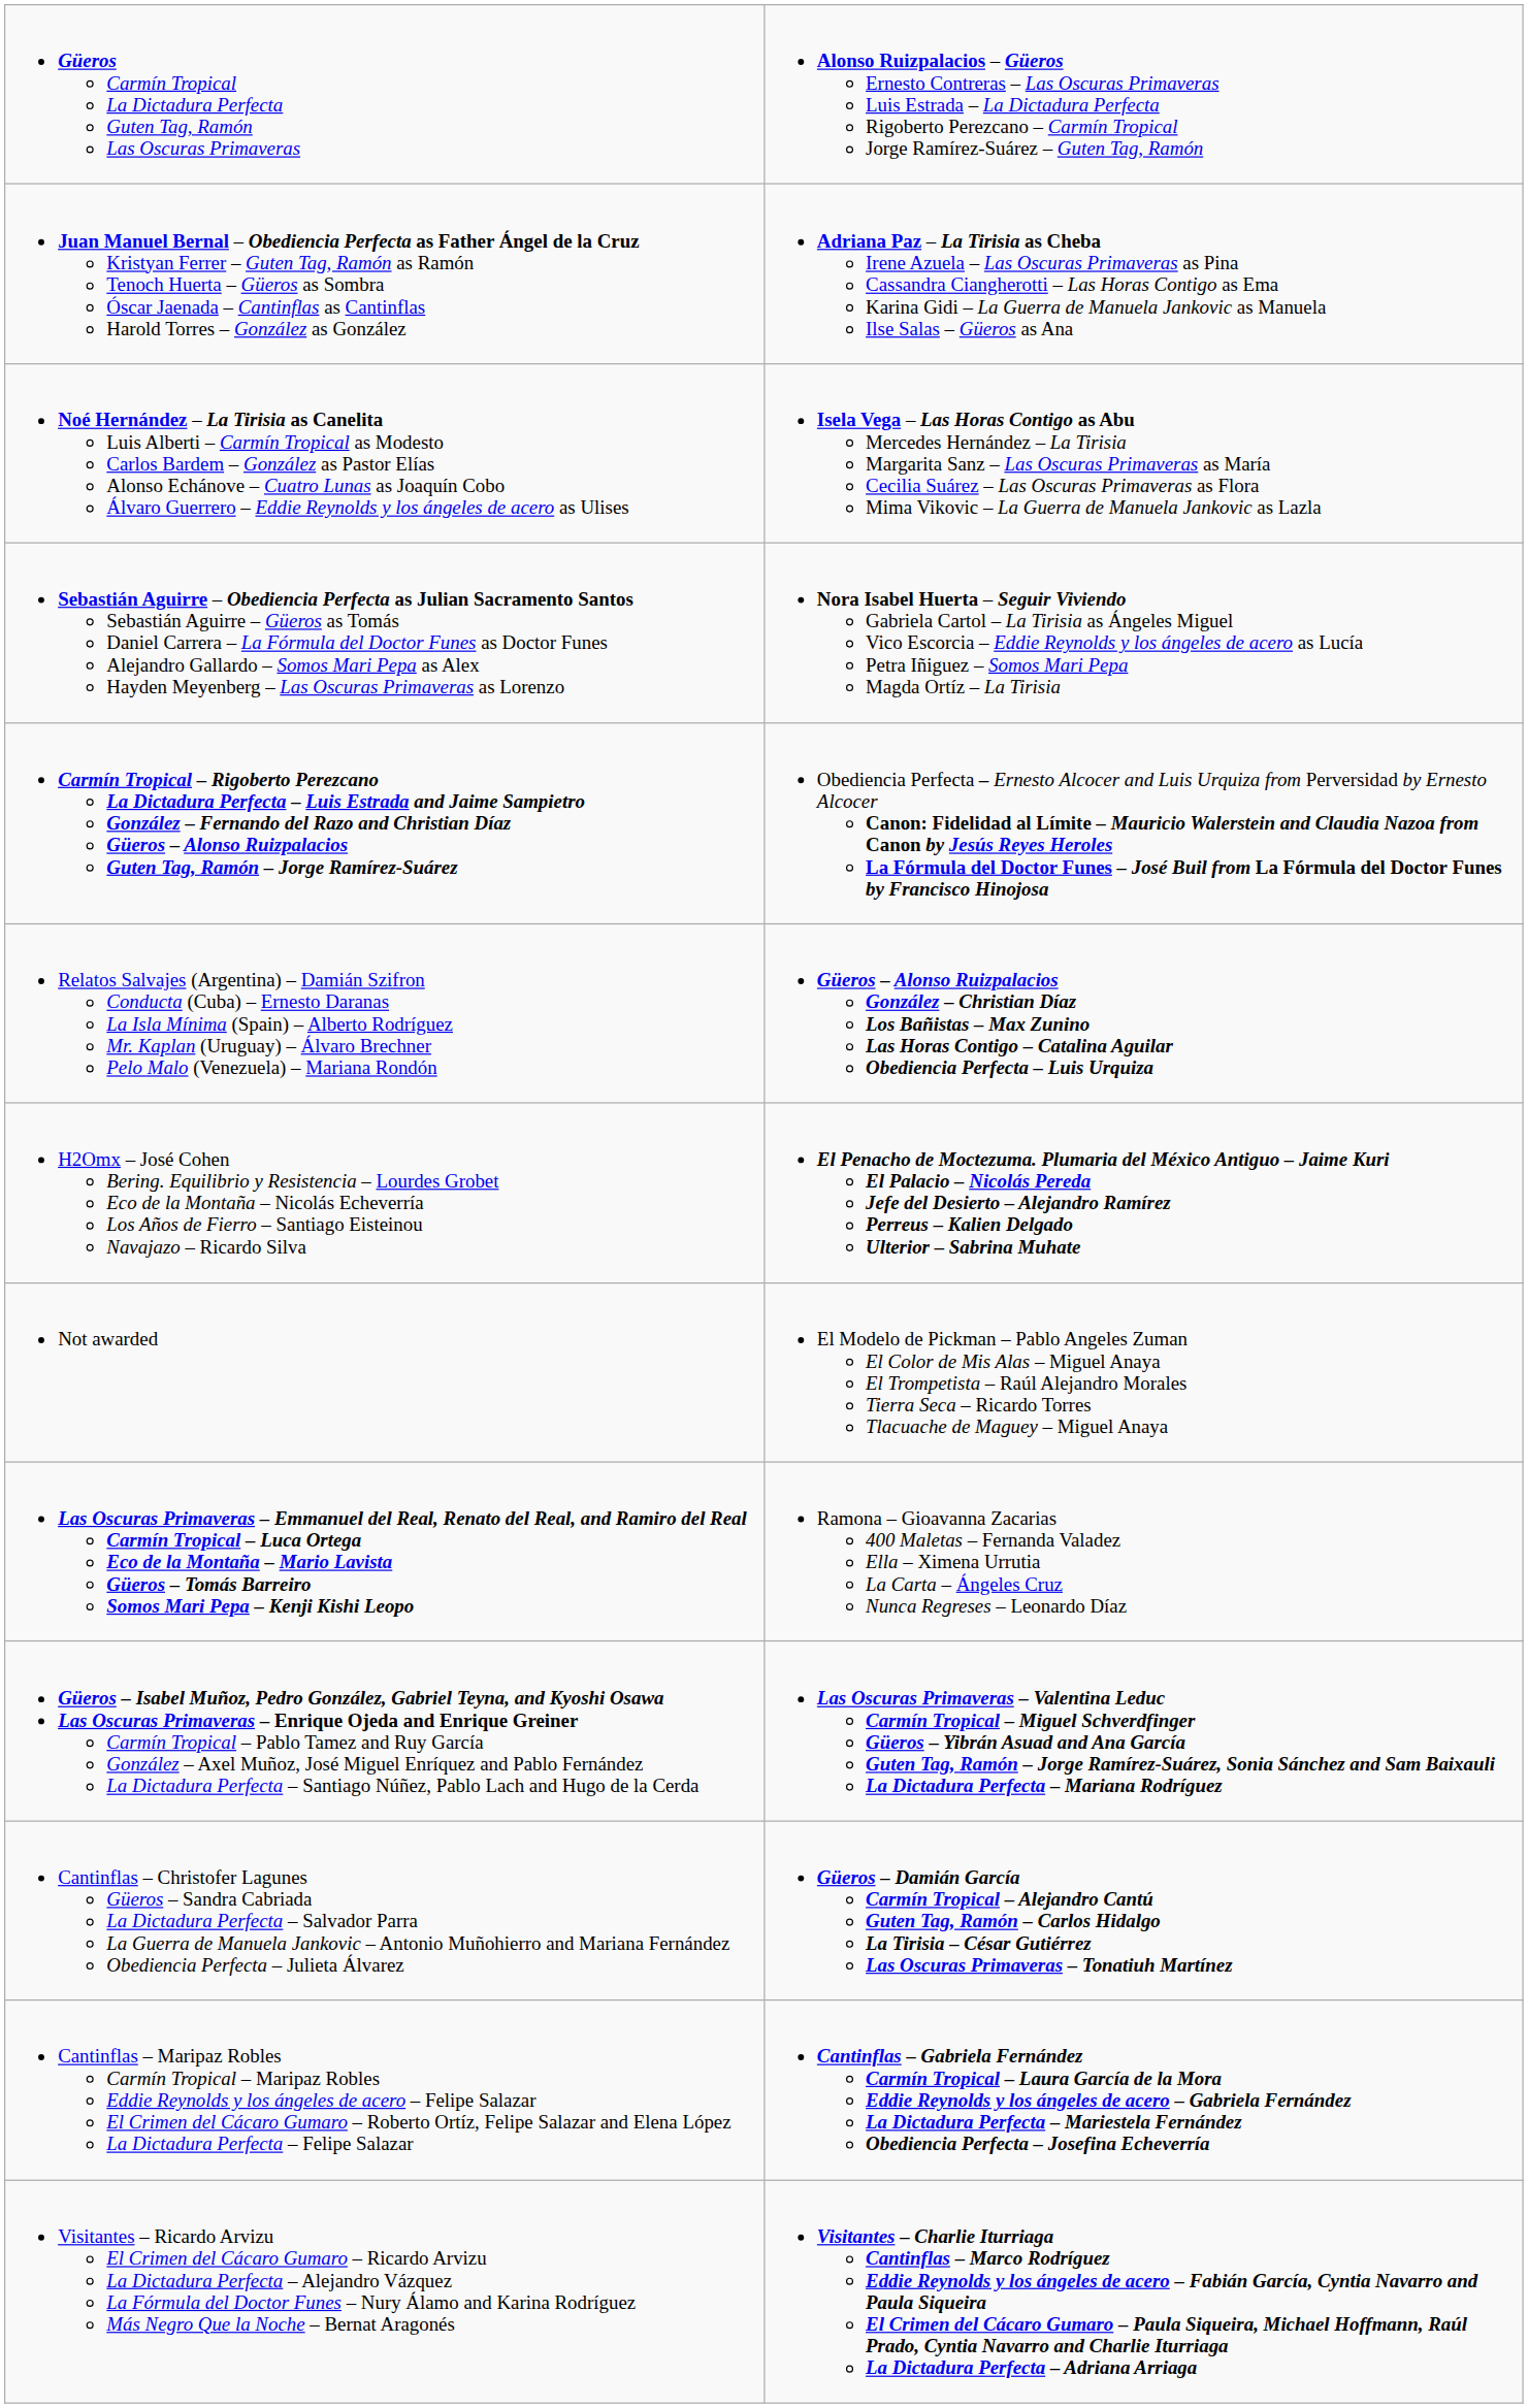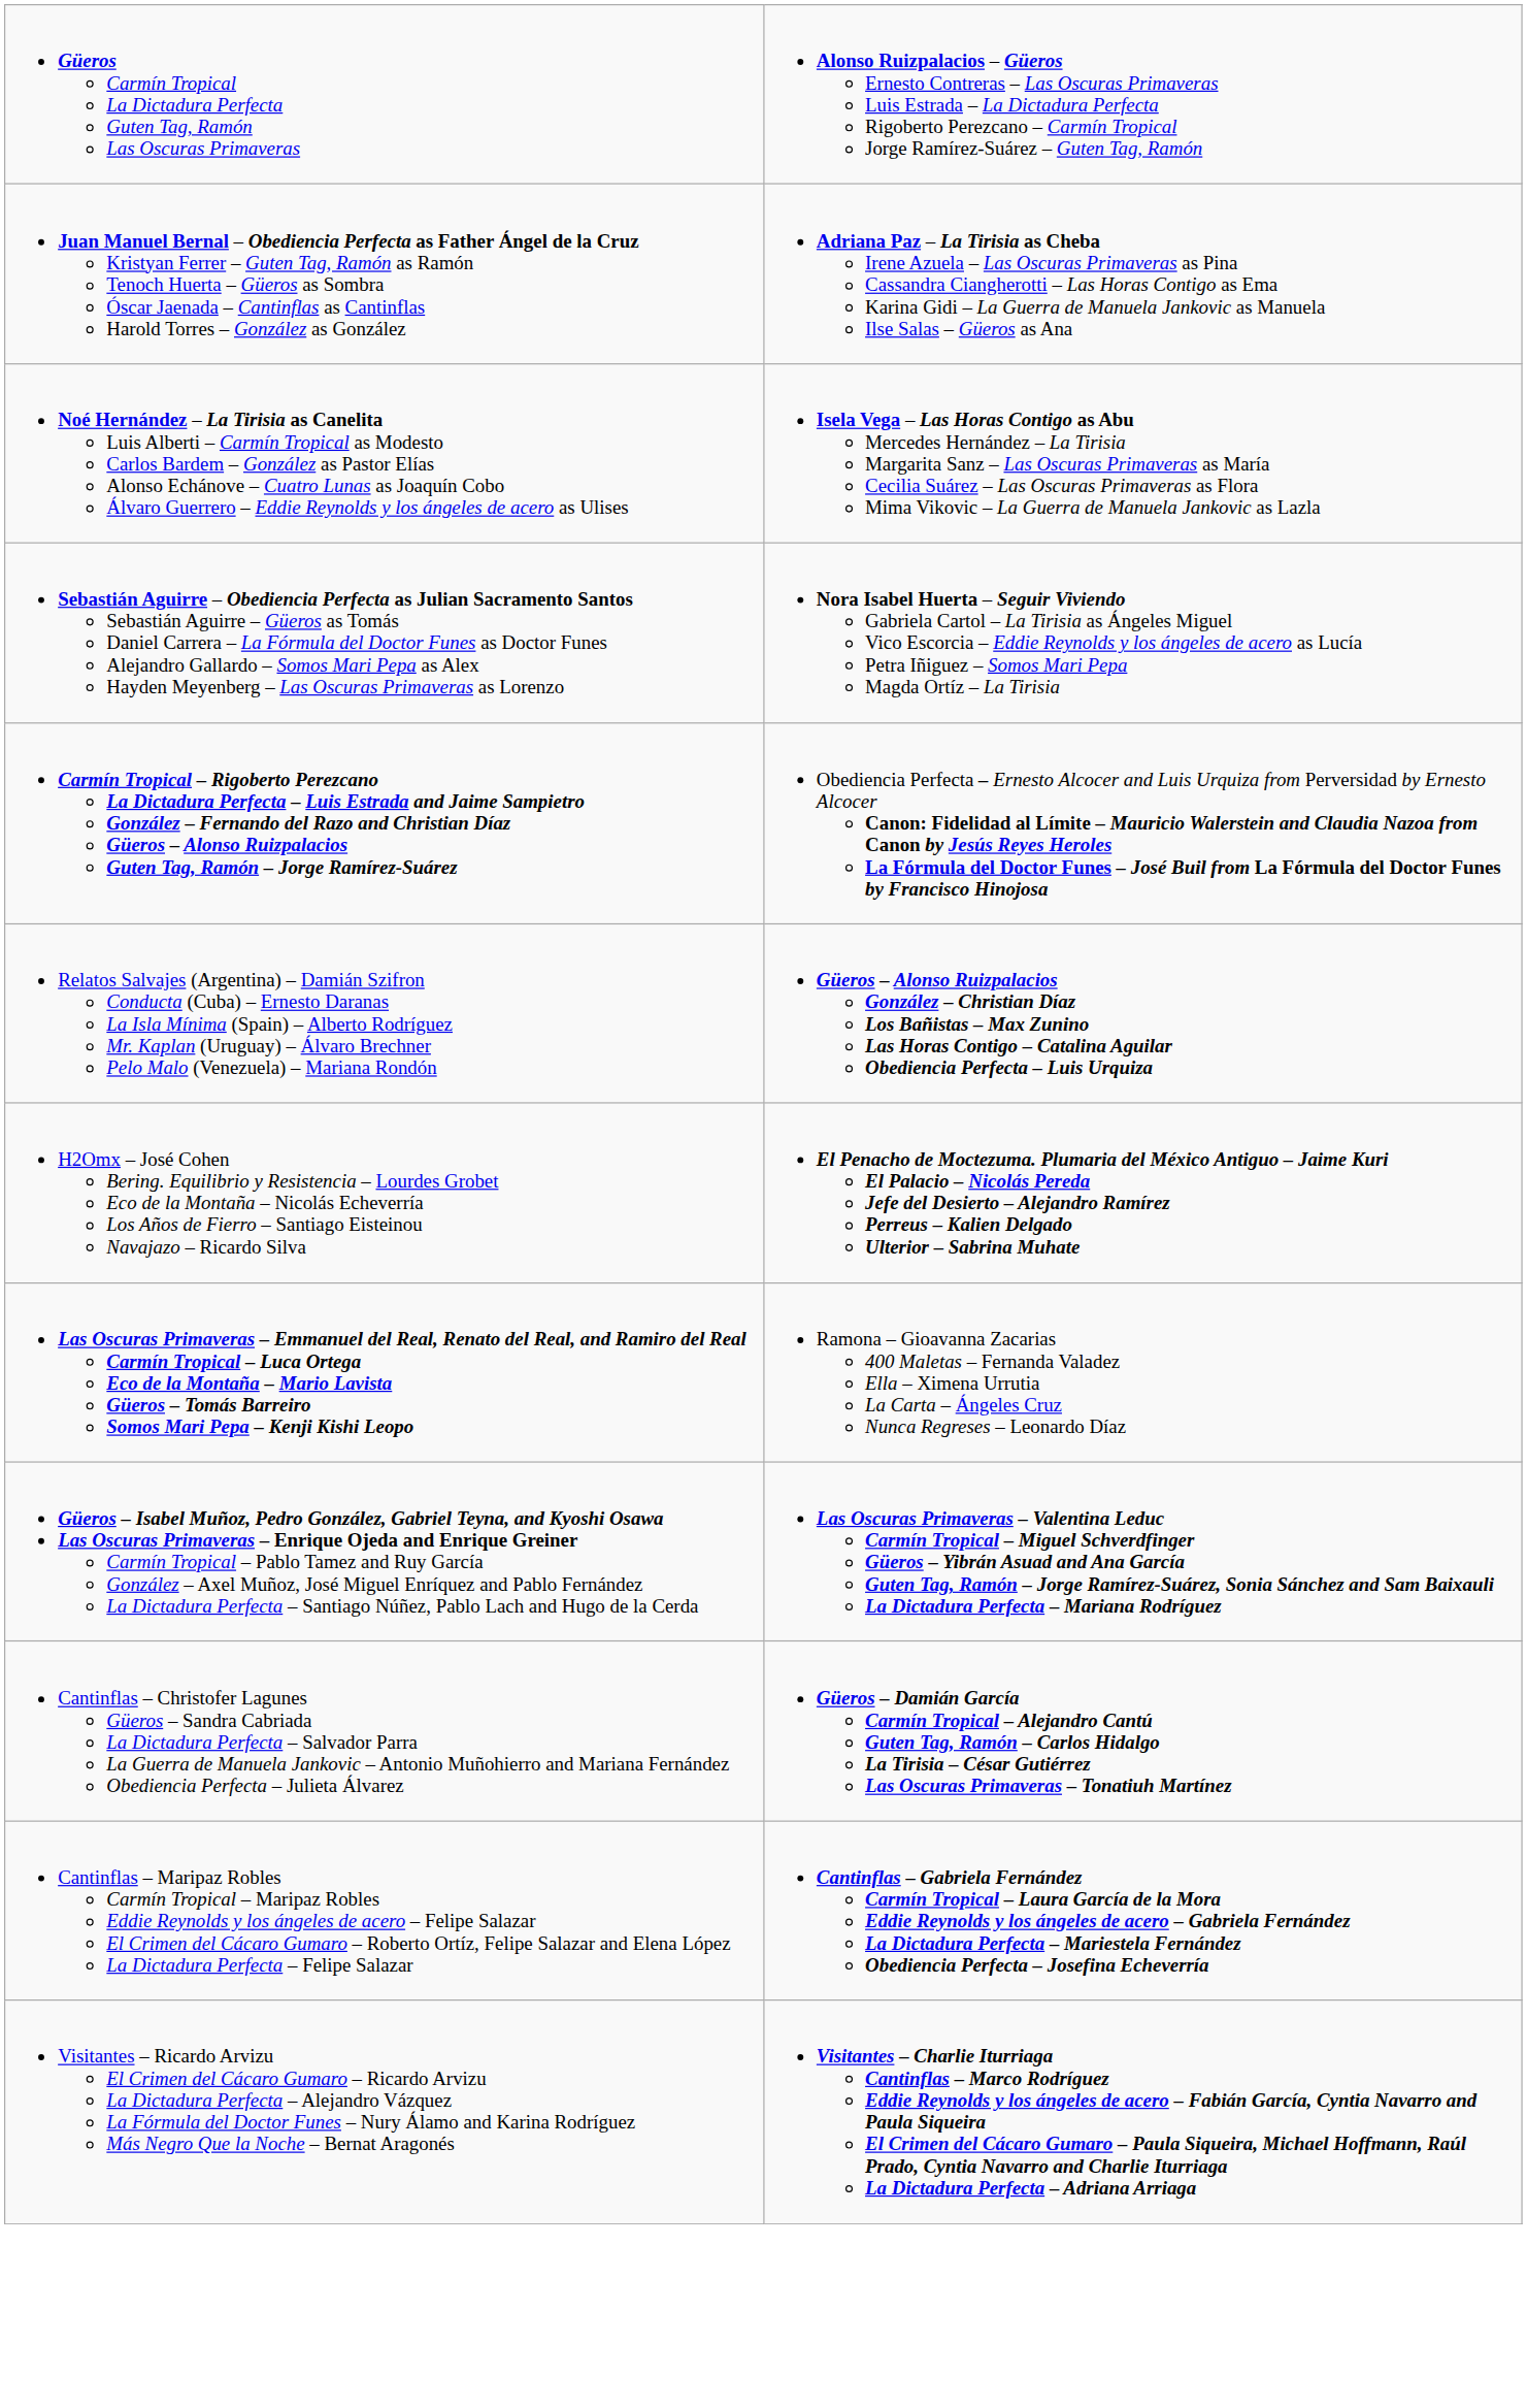 <table class=wikitable>
 <tr>
 <td style="vertical-align:top; width:50%;"><br><ul><li><strong><em><a href='#'>Güeros</a></em></strong><ul><li><em><a href='#'>Carmín Tropical</a></em></li><li><em><a href='#'>La Dictadura Perfecta</a></em></li><li><em><a href='#'>Guten Tag, Ramón</a></em></li><li><em><a href='#'>Las Oscuras Primaveras</a></em></li></ul></li></ul></td>
 <td style="vertical-align:top; width:50%;"><br><ul><li><strong><a href='#'>Alonso Ruizpalacios</a></strong> – <strong><em><a href='#'>Güeros</a></em></strong><ul><li><a href='#'>Ernesto Contreras</a> – <em><a href='#'>Las Oscuras Primaveras</a></em></li><li><a href='#'>Luis Estrada</a> – <em><a href='#'>La Dictadura Perfecta</a></em></li><li>Rigoberto Perezcano – <em><a href='#'>Carmín Tropical</a></em></li><li>Jorge Ramírez-Suárez – <em><a href='#'>Guten Tag, Ramón</a></em></li></ul></li></ul></td>
 </tr>
 <tr>
 <td style="vertical-align:top; width:50%;"><br><ul><li><strong><a href='#'>Juan Manuel Bernal</a></strong> – <strong><em>Obediencia Perfecta</em></strong> <strong>as Father Ángel de la Cruz</strong><ul><li><a href='#'>Kristyan Ferrer</a> – <em><a href='#'>Guten Tag, Ramón</a></em> as Ramón</li><li><a href='#'>Tenoch Huerta</a> – <em><a href='#'>Güeros</a></em> as Sombra</li><li><a href='#'>Óscar Jaenada</a> – <em><a href='#'>Cantinflas</a></em> as <a href='#'>Cantinflas</a></li><li>Harold Torres – <em><a href='#'>González</a></em> as González</li></ul></li></ul></td>
 <td style="vertical-align:top; width:50%;"><br><ul><li><strong><a href='#'>Adriana Paz</a></strong> – <strong><em>La Tirisia</em></strong> <strong>as Cheba</strong><ul><li><a href='#'>Irene Azuela</a> – <em><a href='#'>Las Oscuras Primaveras</a></em> as Pina</li><li><a href='#'>Cassandra Ciangherotti</a> – <em>Las Horas Contigo</em> as Ema</li><li>Karina Gidi – <em>La Guerra de Manuela Jankovic</em> as Manuela</li><li><a href='#'>Ilse Salas</a> – <em><a href='#'>Güeros</a></em> as Ana</li></ul></li></ul></td>
 </tr>
 <tr>
 <td style="vertical-align:top; width:50%;"><br><ul><li><strong><a href='#'>Noé Hernández</a></strong> – <strong><em>La Tirisia</em></strong> <strong>as Canelita</strong><ul><li>Luis Alberti – <em><a href='#'>Carmín Tropical</a></em> as Modesto</li><li><a href='#'>Carlos Bardem</a> – <em><a href='#'>González</a></em> as Pastor Elías</li><li>Alonso Echánove – <em><a href='#'>Cuatro Lunas</a></em> as Joaquín Cobo</li><li><a href='#'>Álvaro Guerrero</a> – <em><a href='#'>Eddie Reynolds y los ángeles de acero</a></em> as Ulises</li></ul></li></ul></td>
 <td style="vertical-align:top; width:50%;"><br><ul><li><strong><a href='#'>Isela Vega</a></strong> – <strong><em>Las Horas Contigo</em></strong> <strong>as Abu</strong><ul><li>Mercedes Hernández – <em>La Tirisia</em></li><li>Margarita Sanz – <em><a href='#'>Las Oscuras Primaveras</a></em> as María</li><li><a href='#'>Cecilia Suárez</a> – <em>Las Oscuras Primaveras</em> as Flora</li><li>Mima Vikovic – <em>La Guerra de Manuela Jankovic</em> as Lazla</li></ul></li></ul></td>
 </tr>
 <tr>
 <td style="vertical-align:top; width:50%;"><br><ul><li><strong><a href='#'>Sebastián Aguirre</a></strong> – <strong><em>Obediencia Perfecta</em></strong> <strong>as Julian Sacramento Santos</strong><ul><li>Sebastián Aguirre – <em><a href='#'>Güeros</a></em> as Tomás</li><li>Daniel Carrera – <em><a href='#'>La Fórmula del Doctor Funes</a></em> as Doctor Funes</li><li>Alejandro Gallardo – <a href='#'><em>Somos Mari Pepa</em></a> as Alex</li><li>Hayden Meyenberg – <em><a href='#'>Las Oscuras Primaveras</a></em> as Lorenzo</li></ul></li></ul></td>
 <td style="vertical-align:top; width:50%;"><br><ul><li><strong>Nora Isabel Huerta</strong> – <strong><em>Seguir Viviendo</em></strong><ul><li>Gabriela Cartol – <em>La Tirisia</em> as Ángeles Miguel</li><li>Vico Escorcia – <em><a href='#'>Eddie Reynolds y los ángeles de acero</a></em> as Lucía</li><li>Petra Iñiguez – <a href='#'><em>Somos Mari Pepa</em></a></li><li>Magda Ortíz – <em>La Tirisia</em></li></ul></li></ul></td>
 </tr>
 <tr>
 <td style="vertical-align:top; width:50%;"><br><ul><li><strong><em><a href='#'>Carmín Tropical</a><em> – Rigoberto Perezcano<strong><ul><li></em><a href='#'>La Dictadura Perfecta</a><em> – <a href='#'>Luis Estrada</a> and Jaime Sampietro</li><li></em><a href='#'>González</a><em> – Fernando del Razo and Christian Díaz</li><li></em><a href='#'>Güeros</a><em> – <a href='#'>Alonso Ruizpalacios</a></li><li></em><a href='#'>Guten Tag, Ramón</a><em> – Jorge Ramírez-Suárez</li></ul></li></ul></td>
 <td style="vertical-align:top; width:50%;"><br><ul><li></em></strong>Obediencia Perfecta<strong><em> – </strong>Ernesto Alcocer and Luis Urquiza from </em>Perversidad<em> by Ernesto Alcocer<strong><ul><li></em>Canon: Fidelidad al Límite<em> – Mauricio Walerstein and Claudia Nazoa from </em>Canon<em> by <a href='#'>Jesús Reyes Heroles</a></li><li></em><a href='#'>La Fórmula del Doctor Funes</a><em> – José Buil from </em>La Fórmula del Doctor Funes<em> by Francisco Hinojosa</li></ul></li></ul></td>
 </tr>
 <tr>
 <td style="vertical-align:top; width:50%;"><br><ul><li></em></strong><a href='#'>Relatos Salvajes</a></em> (Argentina) – <a href='#'>Damián Szifron</a></strong><ul><li><em><a href='#'>Conducta</a></em> (Cuba) – <a href='#'>Ernesto Daranas</a></li><li><em><a href='#'>La Isla Mínima</a></em> (Spain) – <a href='#'>Alberto Rodríguez</a></li><li><em><a href='#'>Mr. Kaplan</a></em> (Uruguay) – <a href='#'>Álvaro Brechner</a></li><li><em><a href='#'>Pelo Malo</a></em> (Venezuela) – <a href='#'>Mariana Rondón</a></li></ul></li></ul></td>
 <td style="vertical-align:top; width:50%;"><br><ul><li><strong><em><a href='#'>Güeros</a><em> – <a href='#'>Alonso Ruizpalacios</a><strong><ul><li></em><a href='#'>González</a><em> – Christian Díaz</li><li></em>Los Bañistas<em> – Max Zunino</li><li></em>Las Horas Contigo<em> – Catalina Aguilar</li><li></em>Obediencia Perfecta<em> – Luis Urquiza</li></ul></li></ul></td>
 </tr>
 <tr>
 <td valign="top"><br><ul><li></em></strong><a href='#'>H2Omx</a></em> – José Cohen</strong><ul><li><em>Bering. Equilibrio y Resistencia</em> – <a href='#'>Lourdes Grobet</a></li><li><em>Eco de la Montaña</em> – Nicolás Echeverría</li><li><em>Los Años de Fierro</em> – Santiago Eisteinou</li><li><em>Navajazo</em> – Ricardo Silva</li></ul></li></ul></td>
 <td valign="top"><br><ul><li><strong><em>El Penacho de Moctezuma. Plumaria del México Antiguo<em> – Jaime Kuri<strong><ul><li></em>El Palacio<em> – <a href='#'>Nicolás Pereda</a></li><li></em>Jefe del Desierto<em> – Alejandro Ramírez</li><li></em>Perreus<em> – Kalien Delgado</li><li></em>Ulterior<em> – Sabrina Muhate</li></ul></li></ul></td>
 </tr>
 <tr>
-<td valign="top"><br><ul><li></em>Not awarded<em></li></ul></td>
-<td valign="top"><br><ul><li></em></strong>El Modelo de Pickman</em> – Pablo Angeles Zuman</strong><ul><li><em>El Color de Mis Alas</em> – Miguel Anaya</li><li><em>El Trompetista</em> – Raúl Alejandro Morales</li><li><em>Tierra Seca</em> – Ricardo Torres</li><li><em>Tlacuache de Maguey</em> – Miguel Anaya</li></ul></li></ul></td>
-</tr>
-<tr>
 <td valign="top"><br><ul><li><strong><em><a href='#'>Las Oscuras Primaveras</a><em> – Emmanuel del Real, Renato del Real, and Ramiro del Real<strong><ul><li></em><a href='#'>Carmín Tropical</a><em> – Luca Ortega</li><li></em><a href='#'>Eco de la Montaña</a><em> – <a href='#'>Mario Lavista</a></li><li></em><a href='#'>Güeros</a><em> – Tomás Barreiro</li><li></em><a href='#'>Somos Mari Pepa</a><em> – Kenji Kishi Leopo</li></ul></li></ul></td>
 <td valign="top"><br><ul><li></em></strong>Ramona</em> – Gioavanna Zacarias</strong><ul><li><em>400 Maletas</em> – Fernanda Valadez</li><li><em>Ella</em> – Ximena Urrutia</li><li><em>La Carta</em> – <a href='#'>Ángeles Cruz</a></li><li><em>Nunca Regreses</em> – Leonardo Díaz</li></ul></li></ul></td>
 </tr>
 <tr>
 <td valign="top"><br><ul><li><strong><em><a href='#'>Güeros</a><em> – Isabel Muñoz, Pedro González, Gabriel Teyna, and Kyoshi Osawa<strong></li><li></em></strong><a href='#'>Las Oscuras Primaveras</a></em> – Enrique Ojeda and Enrique Greiner</strong><ul><li><em><a href='#'>Carmín Tropical</a></em> – Pablo Tamez and Ruy García</li><li><em><a href='#'>González</a></em> – Axel Muñoz, José Miguel Enríquez and Pablo Fernández</li><li><em><a href='#'>La Dictadura Perfecta</a></em> – Santiago Núñez, Pablo Lach and Hugo de la Cerda</li></ul></li></ul></td>
 <td valign="top"><br><ul><li><strong><em><a href='#'>Las Oscuras Primaveras</a><em> – Valentina Leduc<strong><ul><li></em><a href='#'>Carmín Tropical</a><em> – Miguel Schverdfinger</li><li></em><a href='#'>Güeros</a><em> – Yibrán Asuad and Ana García</li><li></em><a href='#'>Guten Tag, Ramón</a><em> – Jorge Ramírez-Suárez, Sonia Sánchez and Sam Baixauli</li><li></em><a href='#'>La Dictadura Perfecta</a><em> – Mariana Rodríguez</li></ul></li></ul></td>
 </tr>
 <tr>
 <td valign="top"><br><ul><li></em></strong><a href='#'>Cantinflas</a></em> – Christofer Lagunes</strong><ul><li><em><a href='#'>Güeros</a></em> – Sandra Cabriada</li><li><em><a href='#'>La Dictadura Perfecta</a></em> – Salvador Parra</li><li><em>La Guerra de Manuela Jankovic</em> – Antonio Muñohierro and Mariana Fernández</li><li><em>Obediencia Perfecta</em> – Julieta Álvarez</li></ul></li></ul></td>
 <td valign="top"><br><ul><li><strong><em><a href='#'>Güeros</a><em> – Damián García<strong><ul><li></em><a href='#'>Carmín Tropical</a><em> – Alejandro Cantú</li><li></em><a href='#'>Guten Tag, Ramón</a><em> – Carlos Hidalgo</li><li></em>La Tirisia<em> – César Gutiérrez</li><li></em><a href='#'>Las Oscuras Primaveras</a><em> – Tonatiuh Martínez</li></ul></li></ul></td>
 </tr>
 <tr>
 <td valign="top"><br><ul><li></em></strong><a href='#'>Cantinflas</a></em> – Maripaz Robles</strong><ul><li><em>Carmín Tropical</em> – Maripaz Robles</li><li><em><a href='#'>Eddie Reynolds y los ángeles de acero</a></em> – Felipe Salazar</li><li><em><a href='#'>El Crimen del Cácaro Gumaro</a></em> – Roberto Ortíz, Felipe Salazar and Elena López</li><li><em><a href='#'>La Dictadura Perfecta</a></em> – Felipe Salazar</li></ul></li></ul></td>
 <td valign="top"><br><ul><li><strong><em><a href='#'>Cantinflas</a><em> – Gabriela Fernández<strong><ul><li></em><a href='#'>Carmín Tropical</a><em> – Laura García de la Mora</li><li></em><a href='#'>Eddie Reynolds y los ángeles de acero</a><em> – Gabriela Fernández</li><li></em><a href='#'>La Dictadura Perfecta</a><em> – Mariestela Fernández</li><li></em>Obediencia Perfecta<em> – Josefina Echeverría</li></ul></li></ul></td>
 </tr>
 <tr>
 <td valign="top"><br><ul><li></em></strong><a href='#'>Visitantes</a></em> – Ricardo Arvizu</strong><ul><li><em><a href='#'>El Crimen del Cácaro Gumaro</a></em> – Ricardo Arvizu</li><li><em><a href='#'>La Dictadura Perfecta</a></em> – Alejandro Vázquez</li><li><em><a href='#'>La Fórmula del Doctor Funes</a></em> – Nury Álamo and Karina Rodríguez</li><li><em><a href='#'>Más Negro Que la Noche</a></em> – Bernat Aragonés</li></ul></li></ul></td>
 <td valign="top"><br><ul><li><strong><em><a href='#'>Visitantes</a><em> – Charlie Iturriaga<strong><ul><li></em><a href='#'>Cantinflas</a><em> – Marco Rodríguez</li><li></em><a href='#'>Eddie Reynolds y los ángeles de acero</a><em> – Fabián García, Cyntia Navarro and Paula Siqueira</li><li></em><a href='#'>El Crimen del Cácaro Gumaro</a><em> – Paula Siqueira, Michael Hoffmann, Raúl Prado, Cyntia Navarro and Charlie Iturriaga</li><li></em><a href='#'>La Dictadura Perfecta</a><em> – Adriana Arriaga</li></ul></li></ul></td>
 </tr>
 </table>
